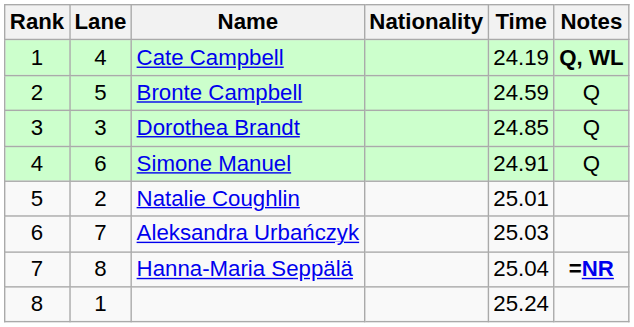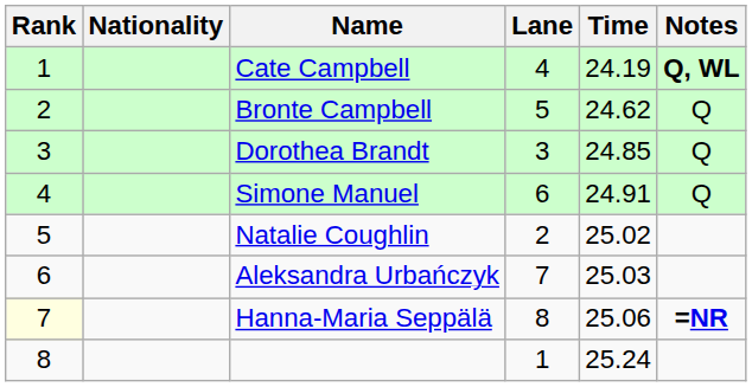 <table class="wikitable sortable" style="text-align:center">
 <tr>
 <th>Rank</th>
+<th>Nationality</th>
+<th>Name</th>
 <th>Lane</th>
-<th>Name</th>
-<th>Nationality</th>
 <th>Time</th>
 <th>Notes</th>
 </tr>
 <tr bgcolor=ccffcc>
 <td>1</td>
+<td align=left></td>
+<td align=left><a href='#'>Cate Campbell</a></td>
 <td>4</td>
-<td align=left><a href='#'>Cate Campbell</a></td>
-<td align=left></td>
 <td>24.19</td>
 <td><strong>Q, WL</strong></td>
 </tr>
 <tr bgcolor=ccffcc>
 <td>2</td>
+<td align=left></td>
+<td align=left><a href='#'>Bronte Campbell</a></td>
 <td>5</td>
-<td align=left><a href='#'>Bronte Campbell</a></td>
-<td align=left></td>
-<td>24.59</td>
+<td>24.62</td>
 <td>Q</td>
 </tr>
 <tr bgcolor=ccffcc>
 <td>3</td>
+<td align=left></td>
+<td align=left><a href='#'>Dorothea Brandt</a></td>
 <td>3</td>
-<td align=left><a href='#'>Dorothea Brandt</a></td>
-<td align=left></td>
 <td>24.85</td>
 <td>Q</td>
 </tr>
 <tr bgcolor=ccffcc>
 <td>4</td>
+<td align=left></td>
+<td align=left><a href='#'>Simone Manuel</a></td>
 <td>6</td>
-<td align=left><a href='#'>Simone Manuel</a></td>
-<td align=left></td>
 <td>24.91</td>
 <td>Q</td>
 </tr>
 <tr>
 <td>5</td>
+<td align=left></td>
+<td align=left><a href='#'>Natalie Coughlin</a></td>
 <td>2</td>
-<td align=left><a href='#'>Natalie Coughlin</a></td>
-<td align=left></td>
-<td>25.01</td>
+<td>25.02</td>
 <td></td>
 </tr>
 <tr>
 <td>6</td>
+<td align=left></td>
+<td align=left><a href='#'>Aleksandra Urbańczyk</a></td>
 <td>7</td>
-<td align=left><a href='#'>Aleksandra Urbańczyk</a></td>
-<td align=left></td>
 <td>25.03</td>
 <td></td>
 </tr>
 <tr>
-<td>7</td>
+<td style="background: lightyellow;">7</td>
+<td align=left></td>
+<td align=left><a href='#'>Hanna-Maria Seppälä</a></td>
 <td>8</td>
-<td align=left><a href='#'>Hanna-Maria Seppälä</a></td>
-<td align=left></td>
-<td>25.04</td>
+<td>25.06</td>
 <td><strong>=<a href='#'>NR</a></strong></td>
 </tr>
 <tr>
 <td>8</td>
-<td>1</td>
 <td align=left></td>
 <td align=left></td>
+<td>1</td>
 <td>25.24</td>
 <td></td>
 </tr>
 </table>
